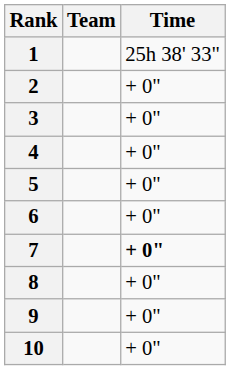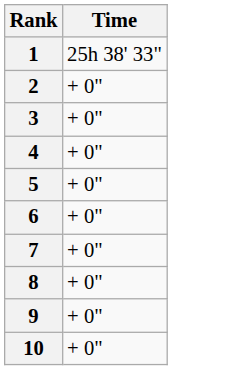 <table class="wikitable" margin-bottom:0;">
 <tr>
 <th scope="col">Rank</th>
-<th scope="col">Team</th>
 <th scope="col">Time</th>
 </tr>
 <tr>
 <th scope="row">1</th>
-<td> </td>
 <td>25h 38' 33"</td>
 </tr>
 <tr>
 <th scope="row">2</th>
-<td> </td>
 <td>+ 0"</td>
 </tr>
 <tr>
 <th scope="row">3</th>
-<td> </td>
 <td>+ 0"</td>
 </tr>
 <tr>
 <th scope="row">4</th>
-<td> </td>
 <td>+ 0"</td>
 </tr>
 <tr>
 <th scope="row">5</th>
-<td> </td>
 <td>+ 0"</td>
 </tr>
 <tr>
 <th scope="row">6</th>
-<td> </td>
 <td>+ 0"</td>
 </tr>
 <tr>
 <th scope="row">7</th>
-<td> </td>
-<td><strong>+ 0"</strong></td>
+<td>+ 0"</td>
 </tr>
 <tr>
 <th scope="row">8</th>
-<td> </td>
 <td>+ 0"</td>
 </tr>
 <tr>
 <th scope="row">9</th>
-<td> </td>
 <td>+ 0"</td>
 </tr>
 <tr>
 <th scope="row">10</th>
-<td> </td>
 <td>+ 0"</td>
 </tr>
 </table>
